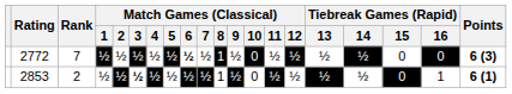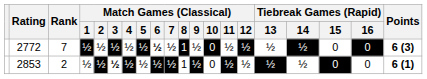 <table class="wikitable" style="text-align:center; background:white; color:black">
 <tr>
 <th rowspan=2></th>
 <th rowspan=2>Rating</th>
 <th rowspan=2>Rank</th>
 <th colspan=12>Match Games (Classical)</th>
 <th colspan="4">Tiebreak Games (Rapid)</th>
 <th rowspan="2">Points</th>
 </tr>
 <tr>
 <th>1</th>
 <th>2</th>
 <th>3</th>
 <th>4</th>
 <th>5</th>
 <th>6</th>
 <th>7</th>
 <th>8</th>
 <th>9</th>
 <th>10</th>
 <th>11</th>
 <th>12</th>
 <th>13</th>
 <th>14</th>
 <th>15</th>
 <th>16</th>
 </tr>
 <tr>
 <td align=left></td>
 <td>2772</td>
 <td>7</td>
 <td style="background:black; color:white">½</td>
 <td>½</td>
 <td style="background:black; color:white">½</td>
 <td>½</td>
 <td style="background:black; color:white">½</td>
 <td><strong>½</strong></td>
 <td>½</td>
 <td style="background:black; color:white">1</td>
 <td>½</td>
 <td style="background:black; color:white">0</td>
 <td>½</td>
 <td style="background:black; color:white">½</td>
 <td>½</td>
 <td style="background:black; color:white">½</td>
 <td>0</td>
 <td style="background:black; color:white">0</td>
 <td><strong>6 (3)</strong></td>
 </tr>
 <tr>
 <td align=left></td>
 <td>2853</td>
 <td>2</td>
 <td>½</td>
 <td style="background:black; color:white">½</td>
 <td><strong>½</strong></td>
 <td style="background:black; color:white">½</td>
 <td>½</td>
 <td style="background:black; color:white">½</td>
 <td style="background:black; color:white">½</td>
 <td>1</td>
 <td style="background:black; color:white">½</td>
 <td>0</td>
 <td style="background:black; color:white">½</td>
 <td>½</td>
 <td style="background:black; color:white">½</td>
 <td>½</td>
 <td style="background:black; color:white">0</td>
-<td>1</td>
+<td>0</td>
 <td><strong>6 (1)</strong></td>
 </tr>
 </table>
